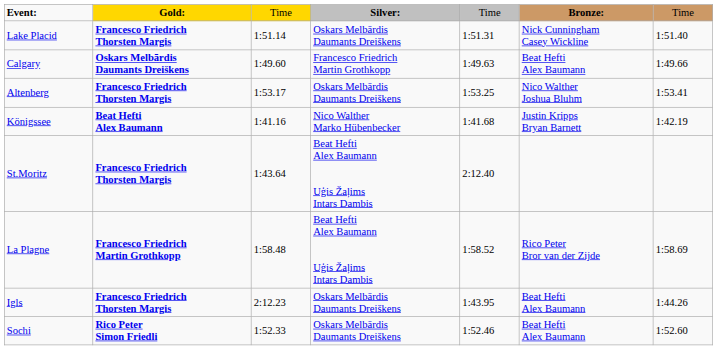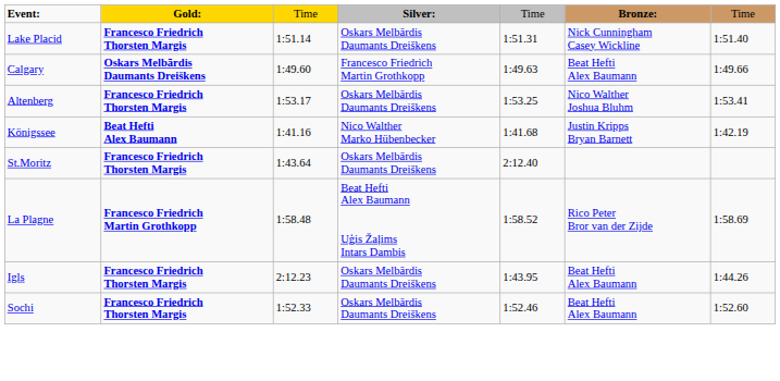 <table class="wikitable" style="width:85%;">
 <tr>
 <td><strong>Event:</strong></td>
 <td !  style="text-align:center; background:gold;"><strong>Gold:</strong></td>
 <td !  style="text-align:center; background:gold;">Time</td>
 <td !  style="text-align:center; background:silver;"><strong>Silver:</strong></td>
 <td !  style="text-align:center; background:silver;">Time</td>
 <td !  style="text-align:center; background:#c96;"><strong>Bronze:</strong></td>
 <td !  style="text-align:center; background:#c96;">Time</td>
 </tr>
 <tr>
 <td><a href='#'>Lake Placid</a></td>
 <td><strong><a href='#'>Francesco Friedrich</a><br><a href='#'>Thorsten Margis</a><br><small></small></strong></td>
 <td>1:51.14</td>
 <td><a href='#'>Oskars Melbārdis</a><br><a href='#'>Daumants Dreiškens</a><br><small></small></td>
 <td>1:51.31</td>
 <td><a href='#'>Nick Cunningham</a><br><a href='#'>Casey Wickline</a><br><small></small></td>
 <td>1:51.40</td>
 </tr>
 <tr>
 <td><a href='#'>Calgary</a></td>
 <td><strong><a href='#'>Oskars Melbārdis</a><br><a href='#'>Daumants Dreiškens</a><br><small></small></strong></td>
 <td>1:49.60</td>
 <td><a href='#'>Francesco Friedrich</a><br><a href='#'>Martin Grothkopp</a><br><small></small></td>
 <td>1:49.63</td>
 <td><a href='#'>Beat Hefti</a><br><a href='#'>Alex Baumann</a><br><small></small></td>
 <td>1:49.66</td>
 </tr>
 <tr>
 <td><a href='#'>Altenberg</a></td>
 <td><strong><a href='#'>Francesco Friedrich</a><br><a href='#'>Thorsten Margis</a><br><small></small></strong></td>
 <td>1:53.17</td>
 <td><a href='#'>Oskars Melbārdis</a><br><a href='#'>Daumants Dreiškens</a><br><small></small></td>
 <td>1:53.25</td>
 <td><a href='#'>Nico Walther</a><br><a href='#'>Joshua Bluhm</a><br><small></small></td>
 <td>1:53.41</td>
 </tr>
 <tr>
 <td><a href='#'>Königssee</a></td>
 <td><strong><a href='#'>Beat Hefti</a><br><a href='#'>Alex Baumann</a><br><small></small></strong></td>
 <td>1:41.16</td>
 <td><a href='#'>Nico Walther</a><br><a href='#'>Marko Hübenbecker</a><br><small></small></td>
 <td>1:41.68</td>
 <td><a href='#'>Justin Kripps</a><br><a href='#'>Bryan Barnett</a><br><small></small></td>
 <td>1:42.19</td>
 </tr>
 <tr>
 <td><a href='#'>St.Moritz</a></td>
 <td><strong><a href='#'>Francesco Friedrich</a><br><a href='#'>Thorsten Margis</a><br><small></small></strong></td>
 <td>1:43.64</td>
-<td><a href='#'>Beat Hefti</a><br><a href='#'>Alex Baumann</a><br><small></small><br><br><a href='#'>Uģis Žaļims</a><br><a href='#'>Intars Dambis</a><br><small></small></td>
+<td><a href='#'>Oskars Melbārdis</a><br><a href='#'>Daumants Dreiškens</a><br><small></small></td>
 <td>2:12.40</td>
 <td></td>
 <td></td>
 </tr>
 <tr>
 <td><a href='#'>La Plagne</a></td>
 <td><strong><a href='#'>Francesco Friedrich</a><br><a href='#'>Martin Grothkopp</a><br><small></small></strong></td>
 <td>1:58.48</td>
 <td><a href='#'>Beat Hefti</a><br><a href='#'>Alex Baumann</a><br><small></small><br><br><a href='#'>Uģis Žaļims</a><br><a href='#'>Intars Dambis</a><br><small></small></td>
 <td>1:58.52</td>
 <td><a href='#'>Rico Peter</a><br><a href='#'>Bror van der Zijde</a><br><small></small></td>
 <td>1:58.69</td>
 </tr>
 <tr>
 <td><a href='#'>Igls</a></td>
 <td><strong><a href='#'>Francesco Friedrich</a><br><a href='#'>Thorsten Margis</a><br><small></small></strong></td>
 <td>2:12.23</td>
 <td><a href='#'>Oskars Melbārdis</a><br><a href='#'>Daumants Dreiškens</a><br><small></small></td>
 <td>1:43.95</td>
 <td><a href='#'>Beat Hefti</a><br><a href='#'>Alex Baumann</a><br><small></small></td>
 <td>1:44.26</td>
 </tr>
 <tr>
 <td><a href='#'>Sochi</a></td>
-<td><strong><a href='#'>Rico Peter</a><br><a href='#'>Simon Friedli</a><br><small></small></strong></td>
+<td><strong><a href='#'>Francesco Friedrich</a><br><a href='#'>Thorsten Margis</a><br><small></small></strong></td>
 <td>1:52.33</td>
 <td><a href='#'>Oskars Melbārdis</a><br><a href='#'>Daumants Dreiškens</a><br><small></small></td>
 <td>1:52.46</td>
 <td><a href='#'>Beat Hefti</a><br><a href='#'>Alex Baumann</a><br><small></small></td>
 <td>1:52.60</td>
 </tr>
 </table>
